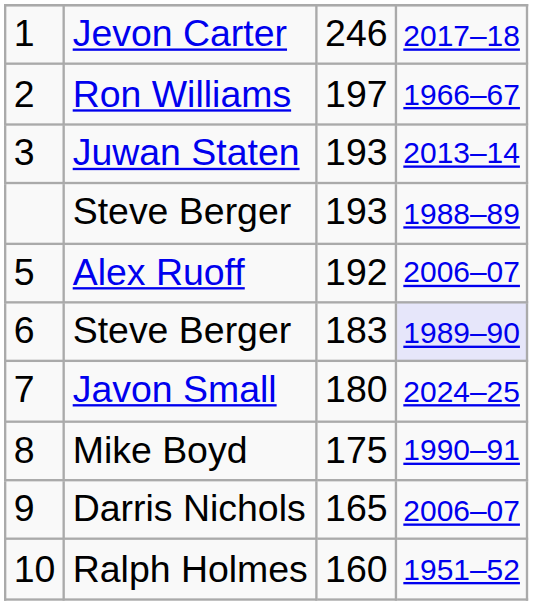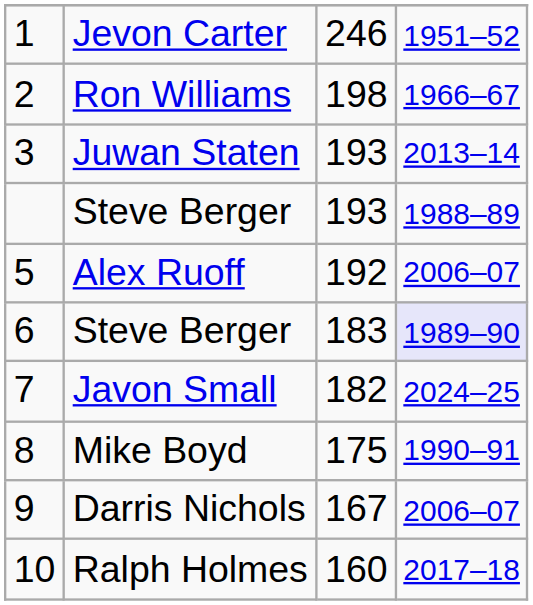 <table class="wikitable">
 <tr>
 </tr>
 <tr>
 <td>1</td>
 <td><a href='#'>Jevon Carter</a></td>
 <td>246</td>
-<td style="font-size:80%;"><a href='#'>2017–18</a></td>
+<td style="font-size:80%;"><a href='#'>1951–52</a></td>
 </tr>
 <tr>
 <td>2</td>
 <td><a href='#'>Ron Williams</a></td>
-<td>197</td>
+<td>198</td>
 <td style="font-size:80%;"><a href='#'>1966–67</a></td>
 </tr>
 <tr>
 <td>3</td>
 <td><a href='#'>Juwan Staten</a></td>
 <td>193</td>
 <td style="font-size:80%;"><a href='#'>2013–14</a></td>
 </tr>
 <tr>
 <td></td>
 <td>Steve Berger</td>
 <td>193</td>
 <td style="font-size:80%;"><a href='#'>1988–89</a></td>
 </tr>
 <tr>
 <td>5</td>
 <td><a href='#'>Alex Ruoff</a></td>
 <td>192</td>
 <td style="font-size:80%;"><a href='#'>2006–07</a></td>
 </tr>
 <tr>
 <td>6</td>
 <td>Steve Berger</td>
 <td>183</td>
 <td style="background: lavender; font-size:80%;"><a href='#'>1989–90</a></td>
 </tr>
 <tr>
 <td>7</td>
 <td><a href='#'>Javon Small</a></td>
-<td>180</td>
+<td>182</td>
 <td style="font-size:80%;"><a href='#'>2024–25</a></td>
 </tr>
 <tr>
 <td>8</td>
 <td>Mike Boyd</td>
 <td>175</td>
 <td style="font-size:80%;"><a href='#'>1990–91</a></td>
 </tr>
 <tr>
 <td>9</td>
 <td>Darris Nichols</td>
-<td>165</td>
+<td>167</td>
 <td style="font-size:80%;"><a href='#'>2006–07</a></td>
 </tr>
 <tr>
 <td>10</td>
 <td>Ralph Holmes</td>
 <td>160</td>
-<td style="font-size:80%;"><a href='#'>1951–52</a></td>
+<td style="font-size:80%;"><a href='#'>2017–18</a></td>
 </tr>
 </table>
